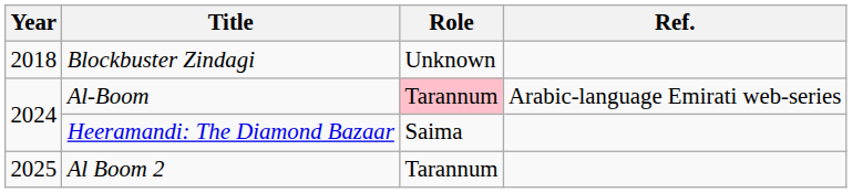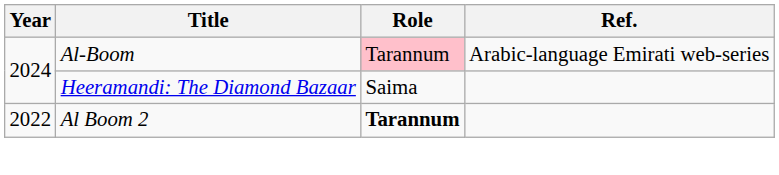 <table class="wikitable sortable">
 <tr>
 <th>Year</th>
 <th>Title</th>
 <th>Role</th>
 <th>Ref.</th>
-</tr>
-<tr>
-<td>2018</td>
-<td><em>Blockbuster Zindagi</em></td>
-<td>Unknown</td>
-<td></td>
 </tr>
 <tr>
 <td rowspan="2">2024</td>
 <td><em>Al-Boom</em></td>
 <td style="background: pink;">Tarannum</td>
 <td>Arabic-language Emirati web-series</td>
 </tr>
 <tr>
 <td><em><a href='#'>Heeramandi: The Diamond Bazaar</a></em></td>
 <td>Saima</td>
 <td></td>
 </tr>
 <tr>
-<td>2025</td>
+<td>2022</td>
 <td><em>Al Boom 2</em></td>
-<td>Tarannum</td>
+<td><strong>Tarannum</strong></td>
 <td></td>
 </tr>
 </table>
